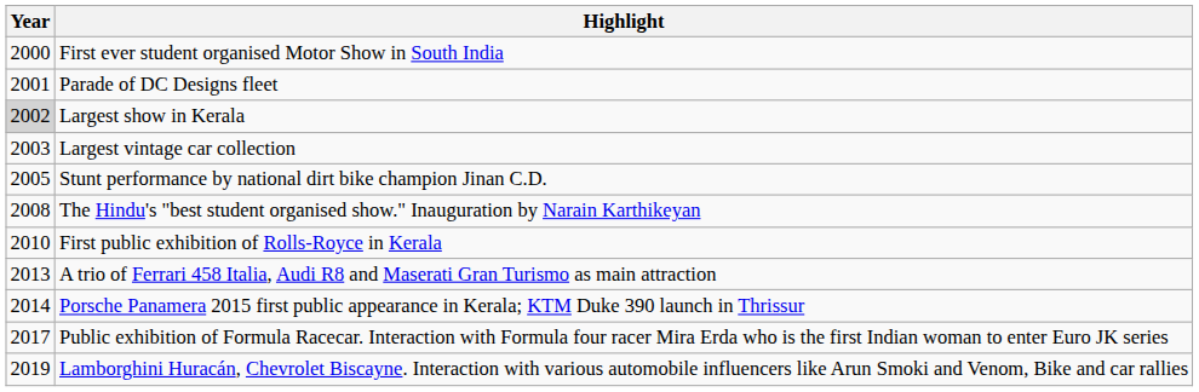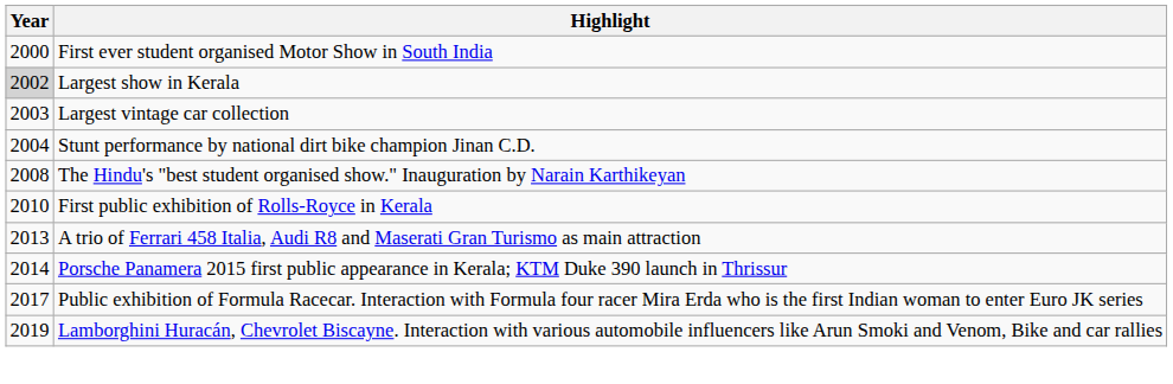 <table class="wikitable sortable" style="margin: 1em auto 1em auto">
 <tr class="unsortable" style="width:150px;">
 <th>Year</th>
 <th>Highlight</th>
 </tr>
 <tr>
 <td>2000</td>
 <td>First ever student organised Motor Show in <a href='#'>South India</a></td>
 </tr>
 <tr>
-<td>2001</td>
-<td>Parade of DC Designs fleet</td>
-</tr>
-<tr>
 <td style="background: lightgrey;">2002</td>
 <td>Largest show in Kerala</td>
 </tr>
 <tr>
 <td>2003</td>
 <td>Largest vintage car collection</td>
 </tr>
 <tr>
-<td>2005</td>
+<td>2004</td>
 <td>Stunt performance by national dirt bike champion Jinan C.D.</td>
 </tr>
 <tr>
 <td>2008</td>
 <td>The <a href='#'>Hindu</a>'s "best student organised show." Inauguration by <a href='#'>Narain Karthikeyan</a></td>
 </tr>
 <tr>
 <td>2010</td>
 <td>First public exhibition of <a href='#'>Rolls-Royce</a> in <a href='#'>Kerala</a></td>
 </tr>
 <tr>
 <td>2013</td>
 <td>A trio of <a href='#'>Ferrari 458 Italia</a>, <a href='#'>Audi R8</a> and <a href='#'>Maserati Gran Turismo</a> as main attraction</td>
 </tr>
 <tr>
 <td>2014</td>
 <td><a href='#'>Porsche Panamera</a> 2015 first public appearance in Kerala; <a href='#'>KTM</a> Duke 390 launch in <a href='#'>Thrissur</a></td>
 </tr>
 <tr>
 <td>2017</td>
 <td>Public exhibition of Formula Racecar. Interaction with Formula four racer Mira Erda who is the first Indian woman to enter Euro JK series</td>
 </tr>
 <tr>
 <td>2019</td>
 <td><a href='#'>Lamborghini Huracán</a>, <a href='#'>Chevrolet Biscayne</a>. Interaction with various automobile influencers like Arun Smoki and Venom, Bike and car rallies</td>
 </tr>
 </table>
